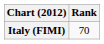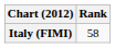 <table class="wikitable plainrowheaders" style="text-align:center;">
 <tr>
 <th>Chart (2012)</th>
 <th>Rank</th>
 </tr>
 <tr>
 <th scope="row">Italy (FIMI)</th>
-<td style="text-align:center;">70</td>
+<td style="text-align:center;">58</td>
 </tr>
 </table>
